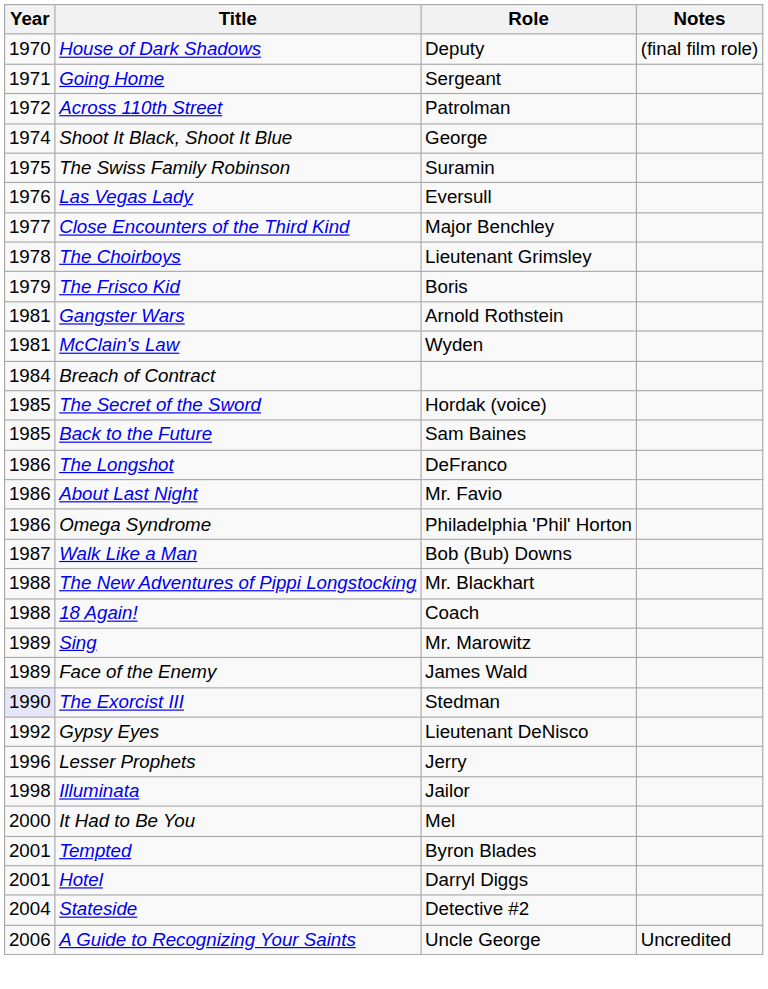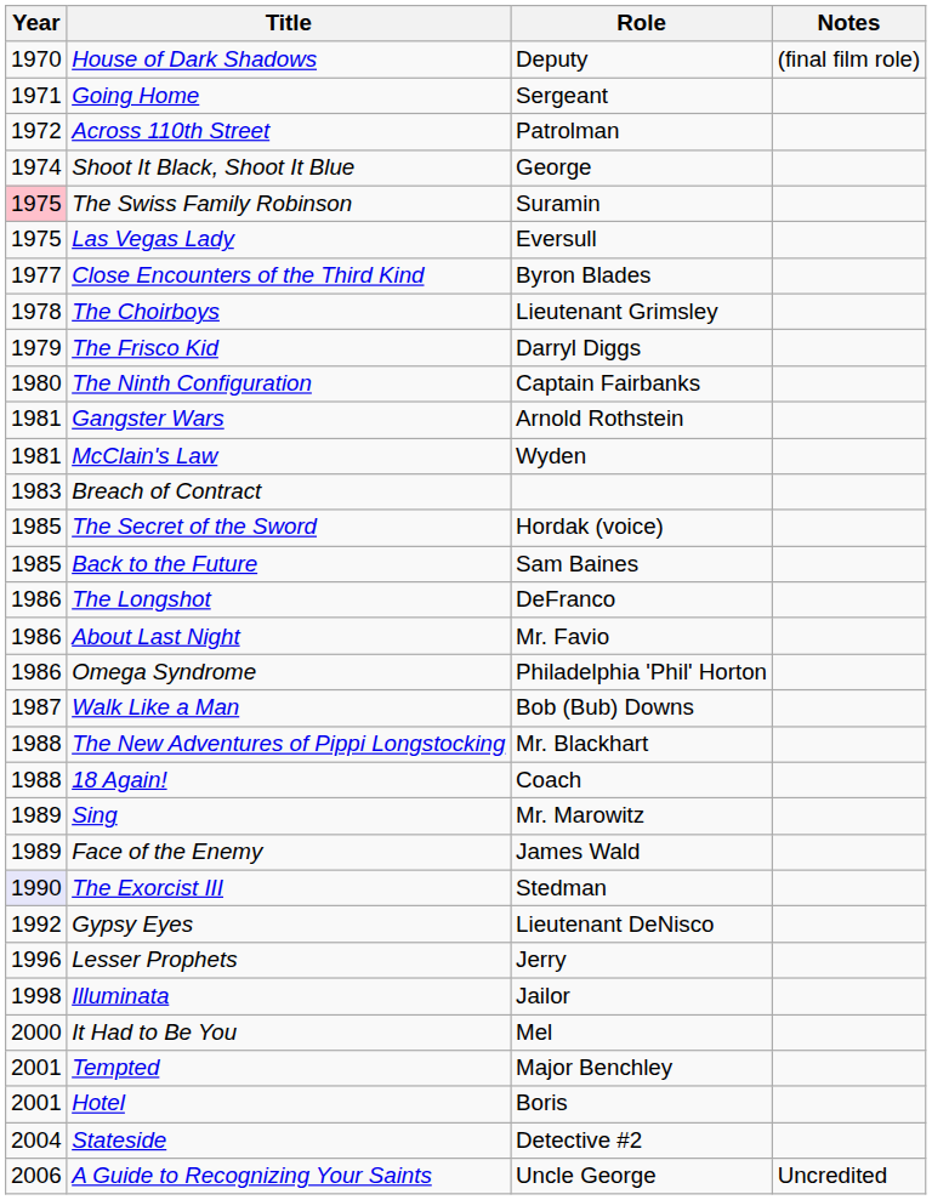 <table class="wikitable sortable">
 <tr>
 <th>Year</th>
 <th>Title</th>
 <th>Role</th>
 <th>Notes</th>
 </tr>
 <tr>
 <td>1970</td>
 <td><em><a href='#'>House of Dark Shadows</a></em></td>
 <td>Deputy</td>
 <td>(final film role)</td>
 </tr>
 <tr>
 <td>1971</td>
 <td><em><a href='#'>Going Home</a></em></td>
 <td>Sergeant</td>
 <td></td>
 </tr>
 <tr>
 <td>1972</td>
 <td><em><a href='#'>Across 110th Street</a></em></td>
 <td>Patrolman</td>
 <td></td>
 </tr>
 <tr>
 <td>1974</td>
 <td><em>Shoot It Black, Shoot It Blue</em></td>
 <td>George</td>
 <td></td>
 </tr>
 <tr>
-<td>1975</td>
+<td style="background: pink;">1975</td>
 <td><em>The Swiss Family Robinson</em></td>
 <td>Suramin</td>
 <td></td>
 </tr>
 <tr>
-<td>1976</td>
+<td>1975</td>
 <td><em><a href='#'>Las Vegas Lady</a></em></td>
 <td>Eversull</td>
 <td></td>
 </tr>
 <tr>
 <td>1977</td>
 <td><em><a href='#'>Close Encounters of the Third Kind</a></em></td>
-<td>Major Benchley</td>
+<td>Byron Blades</td>
 <td></td>
 </tr>
 <tr>
 <td>1978</td>
 <td><em><a href='#'>The Choirboys</a></em></td>
 <td>Lieutenant Grimsley</td>
 <td></td>
 </tr>
 <tr>
 <td>1979</td>
 <td><em><a href='#'>The Frisco Kid</a></em></td>
-<td>Boris</td>
+<td>Darryl Diggs</td>
+<td></td>
+</tr>
+<tr>
+<td>1980</td>
+<td><em><a href='#'>The Ninth Configuration</a></em></td>
+<td>Captain Fairbanks</td>
 <td></td>
 </tr>
 <tr>
 <td>1981</td>
 <td><em><a href='#'>Gangster Wars</a></em></td>
 <td>Arnold Rothstein</td>
 <td></td>
 </tr>
 <tr>
 <td>1981</td>
 <td><em><a href='#'>McClain's Law</a></em></td>
 <td>Wyden</td>
 <td></td>
 </tr>
 <tr>
-<td>1984</td>
+<td>1983</td>
 <td><em>Breach of Contract</em></td>
 <td></td>
 <td></td>
 </tr>
 <tr>
 <td>1985</td>
 <td><em><a href='#'>The Secret of the Sword</a></em></td>
 <td>Hordak (voice)</td>
 <td></td>
 </tr>
 <tr>
 <td>1985</td>
 <td><em><a href='#'>Back to the Future</a></em></td>
 <td>Sam Baines</td>
 <td></td>
 </tr>
 <tr>
 <td>1986</td>
 <td><em><a href='#'>The Longshot</a></em></td>
 <td>DeFranco</td>
 <td></td>
 </tr>
 <tr>
 <td>1986</td>
 <td><em><a href='#'>About Last Night</a></em></td>
 <td>Mr. Favio</td>
 <td></td>
 </tr>
 <tr>
 <td>1986</td>
 <td><em>Omega Syndrome</em></td>
 <td>Philadelphia 'Phil' Horton</td>
 <td></td>
 </tr>
 <tr>
 <td>1987</td>
 <td><em><a href='#'>Walk Like a Man</a></em></td>
 <td>Bob (Bub) Downs</td>
 <td></td>
 </tr>
 <tr>
 <td>1988</td>
 <td><em><a href='#'>The New Adventures of Pippi Longstocking</a></em></td>
 <td>Mr. Blackhart</td>
 <td></td>
 </tr>
 <tr>
 <td>1988</td>
 <td><em><a href='#'>18 Again!</a></em></td>
 <td>Coach</td>
 <td></td>
 </tr>
 <tr>
 <td>1989</td>
 <td><em><a href='#'>Sing</a></em></td>
 <td>Mr. Marowitz</td>
 <td></td>
 </tr>
 <tr>
 <td>1989</td>
 <td><em>Face of the Enemy</em></td>
 <td>James Wald</td>
 <td></td>
 </tr>
 <tr>
 <td style="background: lavender;">1990</td>
 <td><em><a href='#'>The Exorcist III</a></em></td>
 <td>Stedman</td>
 <td></td>
 </tr>
 <tr>
 <td>1992</td>
 <td><em>Gypsy Eyes</em></td>
 <td>Lieutenant DeNisco</td>
 <td></td>
 </tr>
 <tr>
 <td>1996</td>
 <td><em>Lesser Prophets</em></td>
 <td>Jerry</td>
 <td></td>
 </tr>
 <tr>
 <td>1998</td>
 <td><em><a href='#'>Illuminata</a></em></td>
 <td>Jailor</td>
 <td></td>
 </tr>
 <tr>
 <td>2000</td>
 <td><em>It Had to Be You</em></td>
 <td>Mel</td>
 <td></td>
 </tr>
 <tr>
 <td>2001</td>
 <td><em><a href='#'>Tempted</a></em></td>
-<td>Byron Blades</td>
+<td>Major Benchley</td>
 <td></td>
 </tr>
 <tr>
 <td>2001</td>
 <td><em><a href='#'>Hotel</a></em></td>
-<td>Darryl Diggs</td>
+<td>Boris</td>
 <td></td>
 </tr>
 <tr>
 <td>2004</td>
 <td><em><a href='#'>Stateside</a></em></td>
 <td>Detective #2</td>
 <td></td>
 </tr>
 <tr>
 <td>2006</td>
 <td><em><a href='#'>A Guide to Recognizing Your Saints</a></em></td>
 <td>Uncle George</td>
 <td>Uncredited</td>
 </tr>
 </table>
